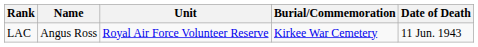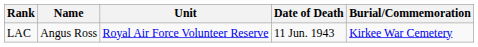 <table class="wikitable">
 <tr>
 <th>Rank</th>
 <th>Name</th>
 <th>Unit</th>
+<th>Date of Death</th>
 <th>Burial/Commemoration</th>
-<th>Date of Death</th>
 </tr>
 <tr>
 <td>LAC</td>
 <td>Angus Ross</td>
 <td><a href='#'>Royal Air Force Volunteer Reserve</a></td>
+<td>11 Jun. 1943</td>
 <td><a href='#'>Kirkee War Cemetery</a></td>
-<td>11 Jun. 1943</td>
 </tr>
 </table>
